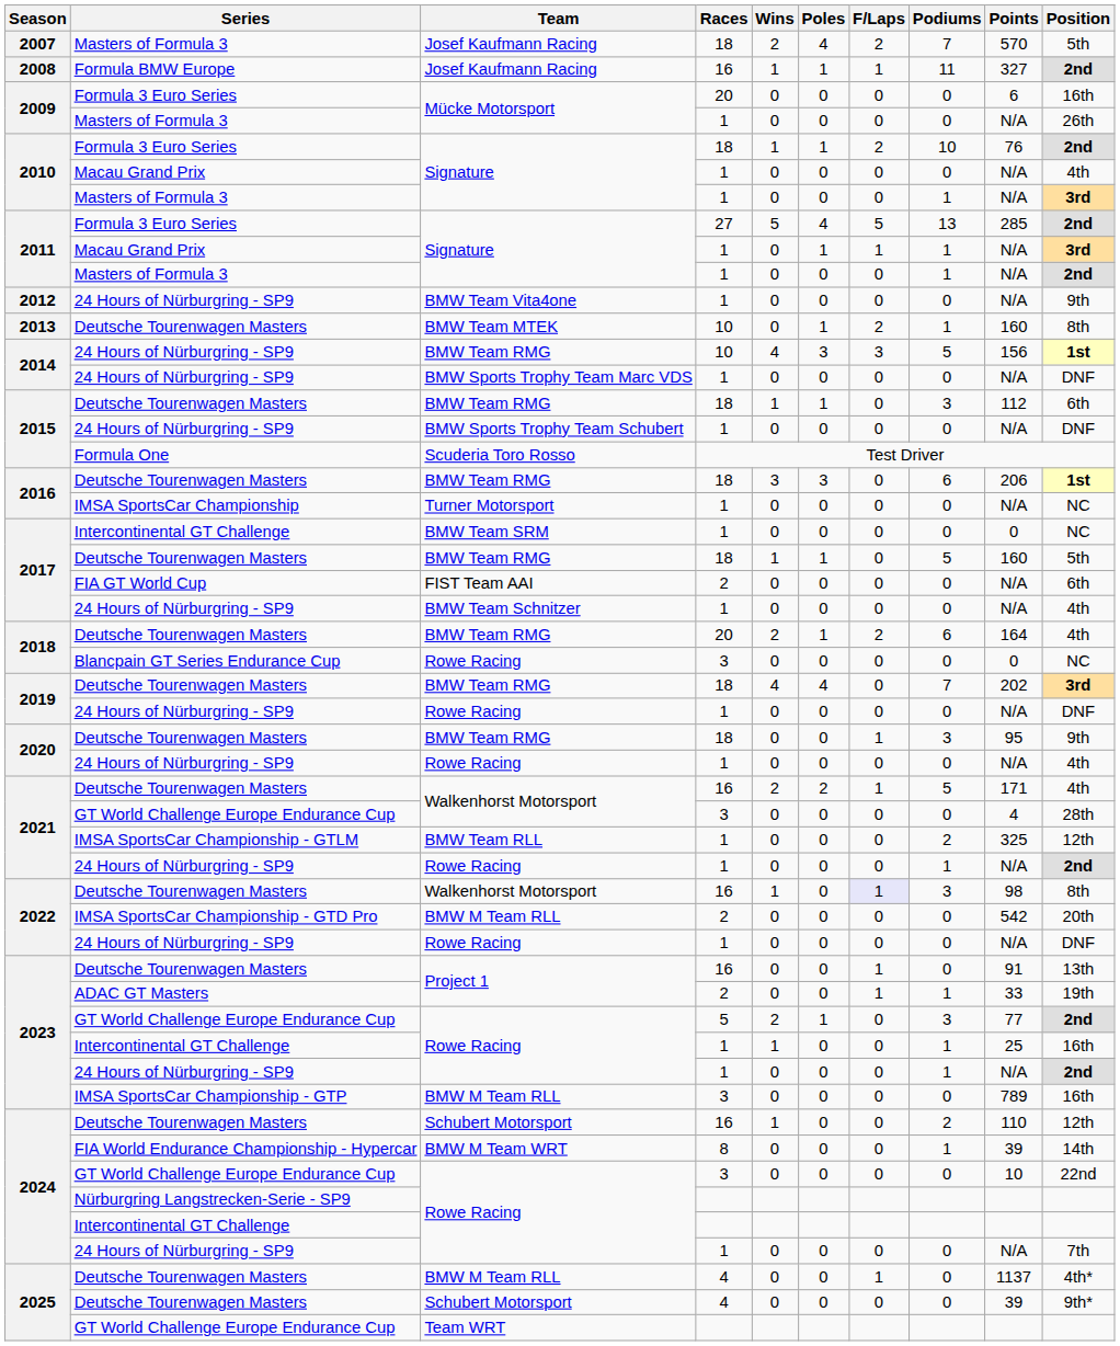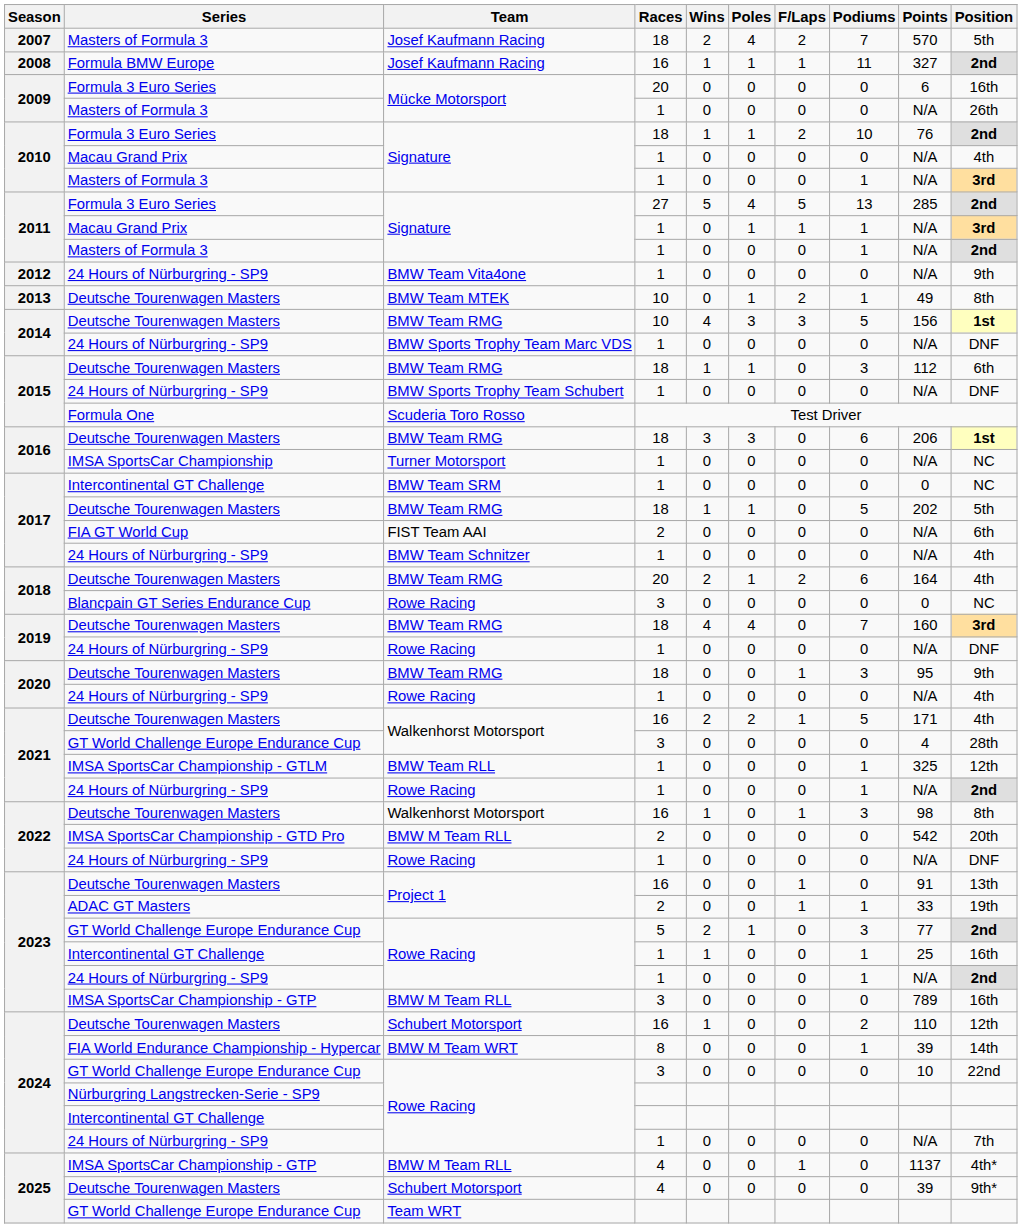 <table class="wikitable" style="font-size: 90%; text-align:center">
 <tr>
 <th>Season</th>
 <th>Series</th>
 <th>Team</th>
 <th>Races</th>
 <th>Wins</th>
 <th>Poles</th>
 <th>F/Laps</th>
 <th>Podiums</th>
 <th>Points</th>
 <th>Position</th>
 </tr>
 <tr>
 <th>2007</th>
 <td align=left><a href='#'>Masters of Formula 3</a></td>
 <td align=left><a href='#'>Josef Kaufmann Racing</a></td>
 <td>18</td>
 <td>2</td>
 <td>4</td>
 <td>2</td>
 <td>7</td>
 <td>570</td>
 <td>5th</td>
 </tr>
 <tr>
 <th>2008</th>
 <td align=left><a href='#'>Formula BMW Europe</a></td>
 <td align=left><a href='#'>Josef Kaufmann Racing</a></td>
 <td>16</td>
 <td>1</td>
 <td>1</td>
 <td>1</td>
 <td>11</td>
 <td>327</td>
 <td style="background:#DFDFDF;"><strong>2nd</strong></td>
 </tr>
 <tr>
 <th rowspan=2>2009</th>
 <td align=left><a href='#'>Formula 3 Euro Series</a></td>
 <td align=left rowspan=2><a href='#'>Mücke Motorsport</a></td>
 <td>20</td>
 <td>0</td>
 <td>0</td>
 <td>0</td>
 <td>0</td>
 <td>6</td>
 <td>16th</td>
 </tr>
 <tr>
 <td align=left><a href='#'>Masters of Formula 3</a></td>
 <td>1</td>
 <td>0</td>
 <td>0</td>
 <td>0</td>
 <td>0</td>
 <td>N/A</td>
 <td>26th</td>
 </tr>
 <tr>
 <th rowspan=3>2010</th>
 <td align=left><a href='#'>Formula 3 Euro Series</a></td>
 <td align=left rowspan=3><a href='#'>Signature</a></td>
 <td>18</td>
 <td>1</td>
 <td>1</td>
 <td>2</td>
 <td>10</td>
 <td>76</td>
 <td style="background:#DFDFDF;"><strong>2nd</strong></td>
 </tr>
 <tr>
 <td align=left><a href='#'>Macau Grand Prix</a></td>
 <td>1</td>
 <td>0</td>
 <td>0</td>
 <td>0</td>
 <td>0</td>
 <td>N/A</td>
 <td>4th</td>
 </tr>
 <tr>
 <td align=left><a href='#'>Masters of Formula 3</a></td>
 <td>1</td>
 <td>0</td>
 <td>0</td>
 <td>0</td>
 <td>1</td>
 <td>N/A</td>
 <td style="background:#FFDF9F;"><strong>3rd</strong></td>
 </tr>
 <tr>
 <th rowspan=3>2011</th>
 <td align=left><a href='#'>Formula 3 Euro Series</a></td>
 <td align=left rowspan=3><a href='#'>Signature</a></td>
 <td>27</td>
 <td>5</td>
 <td>4</td>
 <td>5</td>
 <td>13</td>
 <td>285</td>
 <td style="background:#DFDFDF;"><strong>2nd</strong></td>
 </tr>
 <tr>
 <td align=left><a href='#'>Macau Grand Prix</a></td>
 <td>1</td>
 <td>0</td>
 <td>1</td>
 <td>1</td>
 <td>1</td>
 <td>N/A</td>
 <td style="background:#FFDF9F;"><strong>3rd</strong></td>
 </tr>
 <tr>
 <td align=left><a href='#'>Masters of Formula 3</a></td>
 <td>1</td>
 <td>0</td>
 <td>0</td>
 <td>0</td>
 <td>1</td>
 <td>N/A</td>
 <td style="background:#DFDFDF;"><strong>2nd</strong></td>
 </tr>
 <tr>
 <th>2012</th>
 <td align=left><a href='#'>24 Hours of Nürburgring - SP9</a></td>
 <td align=left><a href='#'>BMW Team Vita4one</a></td>
 <td>1</td>
 <td>0</td>
 <td>0</td>
 <td>0</td>
 <td>0</td>
 <td>N/A</td>
 <td>9th</td>
 </tr>
 <tr>
 <th>2013</th>
 <td align=left><a href='#'>Deutsche Tourenwagen Masters</a></td>
 <td align=left><a href='#'>BMW Team MTEK</a></td>
 <td>10</td>
 <td>0</td>
 <td>1</td>
 <td>2</td>
 <td>1</td>
-<td>160</td>
+<td>49</td>
 <td>8th</td>
 </tr>
 <tr>
 <th rowspan=2>2014</th>
-<td align=left><a href='#'>24 Hours of Nürburgring - SP9</a></td>
+<td align=left><a href='#'>Deutsche Tourenwagen Masters</a></td>
 <td align=left><a href='#'>BMW Team RMG</a></td>
 <td>10</td>
 <td>4</td>
 <td>3</td>
 <td>3</td>
 <td>5</td>
 <td>156</td>
 <td style="background:#FFFFBF;"><strong>1st</strong></td>
 </tr>
 <tr>
 <td align=left><a href='#'>24 Hours of Nürburgring - SP9</a></td>
 <td align=left><a href='#'>BMW Sports Trophy Team Marc VDS</a></td>
 <td>1</td>
 <td>0</td>
 <td>0</td>
 <td>0</td>
 <td>0</td>
 <td>N/A</td>
 <td>DNF</td>
 </tr>
 <tr>
 <th rowspan=3>2015</th>
 <td align=left><a href='#'>Deutsche Tourenwagen Masters</a></td>
 <td align=left><a href='#'>BMW Team RMG</a></td>
 <td>18</td>
 <td>1</td>
 <td>1</td>
 <td>0</td>
 <td>3</td>
 <td>112</td>
 <td>6th</td>
 </tr>
 <tr>
 <td align=left><a href='#'>24 Hours of Nürburgring - SP9</a></td>
 <td align=left><a href='#'>BMW Sports Trophy Team Schubert</a></td>
 <td>1</td>
 <td>0</td>
 <td>0</td>
 <td>0</td>
 <td>0</td>
 <td>N/A</td>
 <td>DNF</td>
 </tr>
 <tr>
 <td align=left><a href='#'>Formula One</a></td>
 <td align=left><a href='#'>Scuderia Toro Rosso</a></td>
 <td colspan="7">Test Driver</td>
 </tr>
 <tr>
 <th rowspan=2>2016</th>
 <td align=left><a href='#'>Deutsche Tourenwagen Masters</a></td>
 <td align=left><a href='#'>BMW Team RMG</a></td>
 <td>18</td>
 <td>3</td>
 <td>3</td>
 <td>0</td>
 <td>6</td>
 <td>206</td>
 <td style="background:#FFFFBF;"><strong>1st</strong></td>
 </tr>
 <tr>
 <td align=left><a href='#'>IMSA SportsCar Championship</a></td>
 <td align=left><a href='#'>Turner Motorsport</a></td>
 <td>1</td>
 <td>0</td>
 <td>0</td>
 <td>0</td>
 <td>0</td>
 <td>N/A</td>
 <td>NC</td>
 </tr>
 <tr>
 <th rowspan=4>2017</th>
 <td align=left><a href='#'>Intercontinental GT Challenge</a></td>
 <td align=left><a href='#'>BMW Team SRM</a></td>
 <td>1</td>
 <td>0</td>
 <td>0</td>
 <td>0</td>
 <td>0</td>
 <td>0</td>
 <td>NC</td>
 </tr>
 <tr>
 <td align=left><a href='#'>Deutsche Tourenwagen Masters</a></td>
 <td align=left><a href='#'>BMW Team RMG</a></td>
 <td>18</td>
 <td>1</td>
 <td>1</td>
 <td>0</td>
 <td>5</td>
-<td>160</td>
+<td>202</td>
 <td>5th</td>
 </tr>
 <tr>
 <td align=left><a href='#'>FIA GT World Cup</a></td>
 <td align=left>FIST Team AAI</td>
 <td>2</td>
 <td>0</td>
 <td>0</td>
 <td>0</td>
 <td>0</td>
 <td>N/A</td>
 <td>6th</td>
 </tr>
 <tr>
 <td align=left><a href='#'>24 Hours of Nürburgring - SP9</a></td>
 <td align=left><a href='#'>BMW Team Schnitzer</a></td>
 <td>1</td>
 <td>0</td>
 <td>0</td>
 <td>0</td>
 <td>0</td>
 <td>N/A</td>
 <td>4th</td>
 </tr>
 <tr>
 <th rowspan="2">2018</th>
 <td align=left><a href='#'>Deutsche Tourenwagen Masters</a></td>
 <td align=left><a href='#'>BMW Team RMG</a></td>
 <td>20</td>
 <td>2</td>
 <td>1</td>
 <td>2</td>
 <td>6</td>
 <td>164</td>
 <td>4th</td>
 </tr>
 <tr>
 <td align=left><a href='#'>Blancpain GT Series Endurance Cup</a></td>
 <td align=left><a href='#'>Rowe Racing</a></td>
 <td>3</td>
 <td>0</td>
 <td>0</td>
 <td>0</td>
 <td>0</td>
 <td>0</td>
 <td>NC</td>
 </tr>
 <tr>
 <th rowspan="2">2019</th>
 <td align="left"><a href='#'>Deutsche Tourenwagen Masters</a></td>
 <td align="left"><a href='#'>BMW Team RMG</a></td>
 <td>18</td>
 <td>4</td>
 <td>4</td>
 <td>0</td>
 <td>7</td>
-<td>202</td>
+<td>160</td>
 <td style="background:#FFDF9F;"><strong>3rd</strong></td>
 </tr>
 <tr>
 <td align=left><a href='#'>24 Hours of Nürburgring - SP9</a></td>
 <td align=left><a href='#'>Rowe Racing</a></td>
 <td>1</td>
 <td>0</td>
 <td>0</td>
 <td>0</td>
 <td>0</td>
 <td>N/A</td>
 <td>DNF</td>
 </tr>
 <tr>
 <th rowspan="2">2020</th>
 <td align=left><a href='#'>Deutsche Tourenwagen Masters</a></td>
 <td align=left><a href='#'>BMW Team RMG</a></td>
 <td>18</td>
 <td>0</td>
 <td>0</td>
 <td>1</td>
 <td>3</td>
 <td>95</td>
 <td>9th</td>
 </tr>
 <tr>
 <td align=left><a href='#'>24 Hours of Nürburgring - SP9</a></td>
 <td align=left><a href='#'>Rowe Racing</a></td>
 <td>1</td>
 <td>0</td>
 <td>0</td>
 <td>0</td>
 <td>0</td>
 <td>N/A</td>
 <td>4th</td>
 </tr>
 <tr>
 <th rowspan="4">2021</th>
 <td align="left"><a href='#'>Deutsche Tourenwagen Masters</a></td>
 <td rowspan="2" align="left">Walkenhorst Motorsport</td>
 <td>16</td>
 <td>2</td>
 <td>2</td>
 <td>1</td>
 <td>5</td>
 <td>171</td>
 <td>4th</td>
 </tr>
 <tr>
 <td align=left><a href='#'>GT World Challenge Europe Endurance Cup</a></td>
 <td>3</td>
 <td>0</td>
 <td>0</td>
 <td>0</td>
 <td>0</td>
 <td>4</td>
 <td>28th</td>
 </tr>
 <tr>
 <td align=left><a href='#'>IMSA SportsCar Championship - GTLM</a></td>
 <td align=left><a href='#'>BMW Team RLL</a></td>
 <td>1</td>
 <td>0</td>
 <td>0</td>
 <td>0</td>
-<td>2</td>
+<td>1</td>
 <td>325</td>
 <td>12th</td>
 </tr>
 <tr>
 <td align=left><a href='#'>24 Hours of Nürburgring - SP9</a></td>
 <td align=left><a href='#'>Rowe Racing</a></td>
 <td>1</td>
 <td>0</td>
 <td>0</td>
 <td>0</td>
 <td>1</td>
 <td>N/A</td>
 <td style="background:#DFDFDF;"><strong>2nd</strong></td>
 </tr>
 <tr>
 <th rowspan="3">2022</th>
 <td align="left"><a href='#'>Deutsche Tourenwagen Masters</a></td>
 <td align="left">Walkenhorst Motorsport</td>
 <td>16</td>
 <td>1</td>
 <td>0</td>
-<td style="background: lavender;">1</td>
+<td>1</td>
 <td>3</td>
 <td>98</td>
 <td>8th</td>
 </tr>
 <tr>
 <td align=left><a href='#'>IMSA SportsCar Championship - GTD Pro</a></td>
 <td align=left><a href='#'>BMW M Team RLL</a></td>
 <td>2</td>
 <td>0</td>
 <td>0</td>
 <td>0</td>
 <td>0</td>
 <td>542</td>
 <td>20th</td>
 </tr>
 <tr>
 <td align=left><a href='#'>24 Hours of Nürburgring - SP9</a></td>
 <td align=left><a href='#'>Rowe Racing</a></td>
 <td>1</td>
 <td>0</td>
 <td>0</td>
 <td>0</td>
 <td>0</td>
 <td>N/A</td>
 <td>DNF</td>
 </tr>
 <tr>
 <th rowspan="6">2023</th>
 <td align="left"><a href='#'>Deutsche Tourenwagen Masters</a></td>
 <td rowspan="2" align="left"><a href='#'>Project 1</a></td>
 <td>16</td>
 <td>0</td>
 <td>0</td>
 <td>1</td>
 <td>0</td>
 <td>91</td>
 <td>13th</td>
 </tr>
 <tr>
 <td align=left><a href='#'>ADAC GT Masters</a></td>
 <td>2</td>
 <td>0</td>
 <td>0</td>
 <td>1</td>
 <td>1</td>
 <td>33</td>
 <td>19th</td>
 </tr>
 <tr>
 <td align=left><a href='#'>GT World Challenge Europe Endurance Cup</a></td>
 <td rowspan="3" align="left"><a href='#'>Rowe Racing</a></td>
 <td>5</td>
 <td>2</td>
 <td>1</td>
 <td>0</td>
 <td>3</td>
 <td>77</td>
 <td style="background:#DFDFDF;"><strong>2nd</strong></td>
 </tr>
 <tr>
 <td align=left><a href='#'>Intercontinental GT Challenge</a></td>
 <td>1</td>
 <td>1</td>
 <td>0</td>
 <td>0</td>
 <td>1</td>
 <td>25</td>
 <td>16th</td>
 </tr>
 <tr>
 <td align=left><a href='#'>24 Hours of Nürburgring - SP9</a></td>
 <td>1</td>
 <td>0</td>
 <td>0</td>
 <td>0</td>
 <td>1</td>
 <td>N/A</td>
 <td style="background:#DFDFDF;"><strong>2nd</strong></td>
 </tr>
 <tr>
 <td align="left"><a href='#'>IMSA SportsCar Championship - GTP</a></td>
 <td align="left"><a href='#'>BMW M Team RLL</a></td>
 <td>3</td>
 <td>0</td>
 <td>0</td>
 <td>0</td>
 <td>0</td>
 <td>789</td>
 <td>16th</td>
 </tr>
 <tr>
 <th rowspan="6">2024</th>
 <td align=left><a href='#'>Deutsche Tourenwagen Masters</a></td>
 <td align=left><a href='#'>Schubert Motorsport</a></td>
 <td>16</td>
 <td>1</td>
 <td>0</td>
 <td>0</td>
 <td>2</td>
 <td>110</td>
 <td>12th</td>
 </tr>
 <tr>
 <td align="left"><a href='#'>FIA World Endurance Championship - Hypercar</a></td>
 <td align="left"><a href='#'>BMW M Team WRT</a></td>
 <td>8</td>
 <td>0</td>
 <td>0</td>
 <td>0</td>
 <td>1</td>
 <td>39</td>
 <td>14th</td>
 </tr>
 <tr>
 <td align=left><a href='#'>GT World Challenge Europe Endurance Cup</a></td>
 <td rowspan="4" align="left"><a href='#'>Rowe Racing</a></td>
 <td>3</td>
 <td>0</td>
 <td>0</td>
 <td>0</td>
 <td>0</td>
 <td>10</td>
 <td>22nd</td>
 </tr>
 <tr>
 <td align=left><a href='#'>Nürburgring Langstrecken-Serie - SP9</a></td>
 <td></td>
 <td></td>
 <td></td>
 <td></td>
 <td></td>
 <td></td>
 <td></td>
 </tr>
 <tr>
 <td align=left><a href='#'>Intercontinental GT Challenge</a></td>
 <td></td>
 <td></td>
 <td></td>
 <td></td>
 <td></td>
 <td></td>
 <td></td>
 </tr>
 <tr>
 <td align=left><a href='#'>24 Hours of Nürburgring - SP9</a></td>
 <td>1</td>
 <td>0</td>
 <td>0</td>
 <td>0</td>
 <td>0</td>
 <td>N/A</td>
 <td>7th</td>
 </tr>
 <tr>
 <th rowspan="3">2025</th>
-<td align=left><a href='#'>Deutsche Tourenwagen Masters</a></td>
+<td align=left><a href='#'>IMSA SportsCar Championship - GTP</a></td>
 <td align=left><a href='#'>BMW M Team RLL</a></td>
 <td>4</td>
 <td>0</td>
 <td>0</td>
 <td>1</td>
 <td>0</td>
 <td>1137</td>
 <td>4th*</td>
 </tr>
 <tr>
 <td align=left><a href='#'>Deutsche Tourenwagen Masters</a></td>
 <td align=left><a href='#'>Schubert Motorsport</a></td>
 <td>4</td>
 <td>0</td>
 <td>0</td>
 <td>0</td>
 <td>0</td>
 <td>39</td>
 <td>9th*</td>
 </tr>
 <tr>
 <td align="left"><a href='#'>GT World Challenge Europe Endurance Cup</a></td>
 <td align="left"><a href='#'>Team WRT</a></td>
 <td></td>
 <td></td>
 <td></td>
 <td></td>
 <td></td>
 <td></td>
 <td></td>
 </tr>
 </table>
